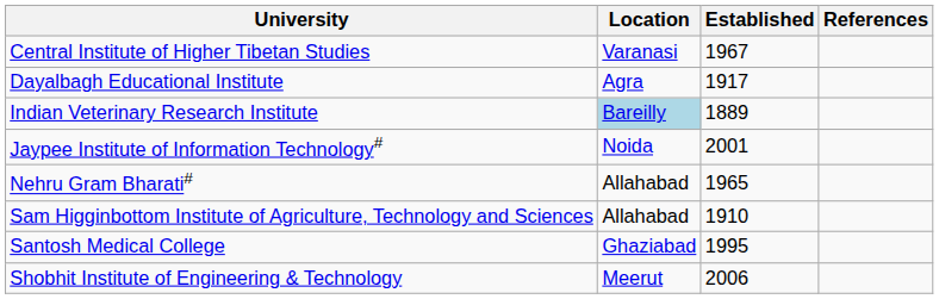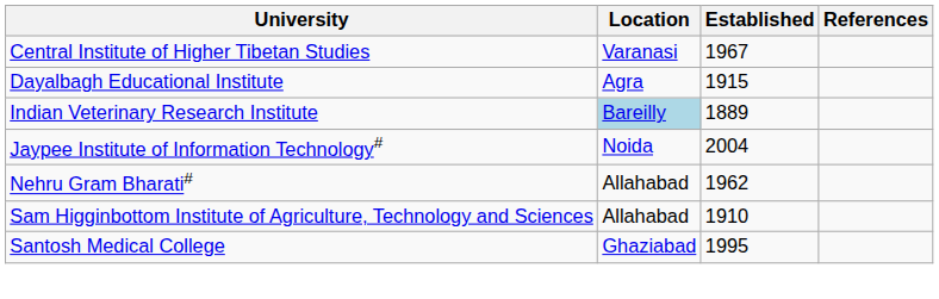 <table class="wikitable sortable">
 <tr>
 <th>University</th>
 <th>Location</th>
 <th>Established</th>
 <th class="unsortable">References</th>
 </tr>
 <tr>
 <td><a href='#'>Central Institute of Higher Tibetan Studies</a></td>
 <td><a href='#'>Varanasi</a></td>
 <td>1967</td>
 <td></td>
 </tr>
 <tr>
 <td><a href='#'>Dayalbagh Educational Institute</a></td>
 <td><a href='#'>Agra</a></td>
-<td>1917</td>
+<td>1915</td>
 <td></td>
 </tr>
 <tr>
 <td><a href='#'>Indian Veterinary Research Institute</a></td>
 <td style="background: lightblue;"><a href='#'>Bareilly</a></td>
 <td>1889</td>
 <td></td>
 </tr>
 <tr>
 <td><a href='#'>Jaypee Institute of Information Technology</a><sup>#</sup></td>
 <td><a href='#'>Noida</a></td>
-<td>2001</td>
+<td>2004</td>
 <td></td>
 </tr>
 <tr>
 <td><a href='#'>Nehru Gram Bharati</a><sup>#</sup></td>
 <td>Allahabad</td>
-<td>1965</td>
+<td>1962</td>
 <td></td>
 </tr>
 <tr>
 <td><a href='#'>Sam Higginbottom Institute of Agriculture, Technology and Sciences</a></td>
 <td>Allahabad</td>
 <td>1910</td>
 <td></td>
 </tr>
 <tr>
 <td><a href='#'>Santosh Medical College</a></td>
 <td><a href='#'>Ghaziabad</a></td>
 <td>1995</td>
 <td></td>
 </tr>
-<tr>
-<td><a href='#'>Shobhit Institute of Engineering & Technology</a></td>
-<td><a href='#'>Meerut</a></td>
-<td>2006</td>
-<td></td>
-</tr>
 </table>
